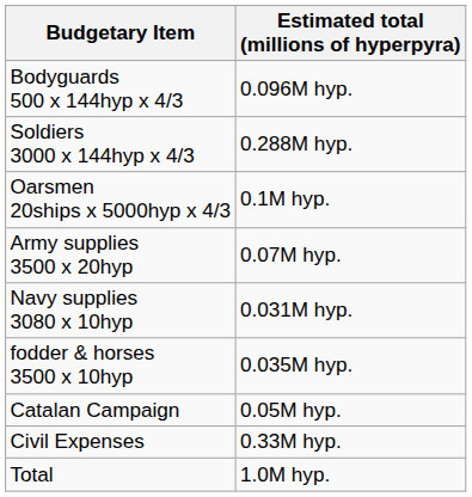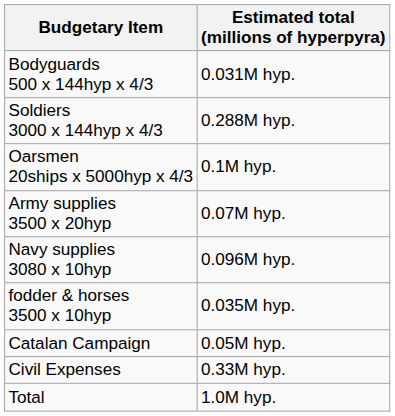 <table class="wikitable">
 <tr>
 <th>Budgetary Item</th>
 <th>Estimated total<br>(millions of hyperpyra)</th>
 </tr>
 <tr>
 <td>Bodyguards<br>500 x 144hyp x 4/3</td>
-<td>0.096M hyp.</td>
+<td>0.031M hyp.</td>
 </tr>
 <tr>
 <td>Soldiers<br>3000 x 144hyp x 4/3</td>
 <td>0.288M hyp.</td>
 </tr>
 <tr>
 <td>Oarsmen<br>20ships x 5000hyp x 4/3</td>
 <td>0.1M hyp.</td>
 </tr>
 <tr>
 <td>Army supplies<br>3500 x 20hyp</td>
 <td>0.07M hyp.</td>
 </tr>
 <tr>
 <td>Navy supplies<br>3080 x 10hyp</td>
-<td>0.031M hyp.</td>
+<td>0.096M hyp.</td>
 </tr>
 <tr>
 <td>fodder & horses<br>3500 x 10hyp</td>
 <td>0.035M hyp.</td>
 </tr>
 <tr>
 <td>Catalan Campaign</td>
 <td>0.05M hyp.</td>
 </tr>
 <tr>
 <td>Civil Expenses</td>
 <td>0.33M hyp.</td>
 </tr>
 <tr>
 <td>Total</td>
 <td>1.0M hyp.</td>
 </tr>
 </table>
